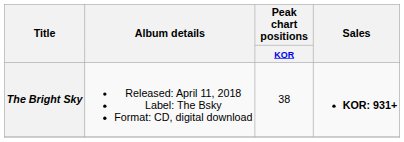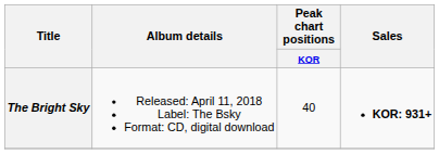 <table class="wikitable plainrowheaders" style="text-align:center;">
 <tr>
 <th scope="col" rowspan="2">Title</th>
 <th scope="col" rowspan="2">Album details</th>
 <th scope="col" colspan="1" style="width:5em;">Peak chart positions</th>
 <th scope="col" rowspan="2">Sales</th>
 </tr>
 <tr>
 <th><small><a href='#'>KOR</a></small><br></th>
 </tr>
 <tr>
 <th scope="row"><em>The Bright Sky</em></th>
 <td><br><ul><li>Released: April 11, 2018</li><li>Label: The Bsky</li><li>Format: CD, digital download</li></ul></td>
-<td>38</td>
+<td>40</td>
 <td><strong><br><ul><li>KOR: 931+</li></ul></strong></td>
 </tr>
 <tr>
 </tr>
 </table>
